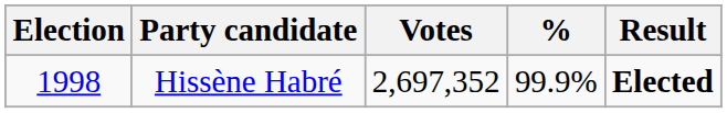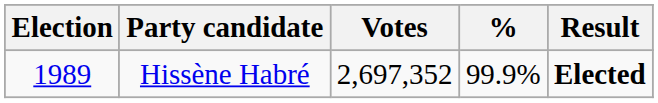 <table class="wikitable" style="text-align:center">
 <tr>
 <th>Election</th>
 <th>Party candidate</th>
 <th>Votes</th>
 <th>%</th>
 <th>Result</th>
 </tr>
 <tr>
-<td><a href='#'>1998</a> </td>
+<td><a href='#'>1989</a> </td>
 <td><a href='#'>Hissène Habré</a></td>
 <td>2,697,352</td>
 <td>99.9%</td>
 <td><strong>Elected</strong> </td>
 </tr>
 </table>
